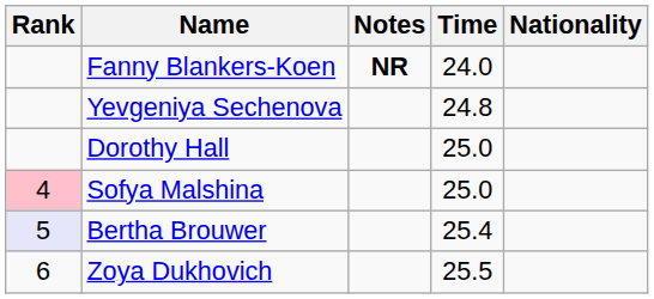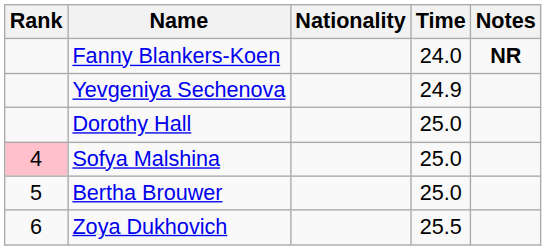 <table class="wikitable sortable" style="text-align:center">
 <tr>
 <th>Rank</th>
 <th>Name</th>
+<th>Nationality</th>
+<th>Time</th>
 <th>Notes</th>
-<th>Time</th>
-<th>Nationality</th>
 </tr>
 <tr>
 <td></td>
 <td align=left><a href='#'>Fanny Blankers-Koen</a></td>
+<td align=left></td>
+<td>24.0</td>
 <td><strong>NR</strong></td>
-<td>24.0</td>
-<td align=left></td>
 </tr>
 <tr>
 <td></td>
 <td align=left><a href='#'>Yevgeniya Sechenova</a></td>
+<td align=left></td>
+<td>24.9</td>
 <td></td>
-<td>24.8</td>
-<td align=left></td>
 </tr>
 <tr>
 <td></td>
 <td align=left><a href='#'>Dorothy Hall</a></td>
+<td align=left></td>
+<td>25.0</td>
 <td></td>
-<td>25.0</td>
-<td align=left></td>
 </tr>
 <tr>
 <td style="background: pink;">4</td>
 <td align=left><a href='#'>Sofya Malshina</a></td>
+<td align=left></td>
+<td>25.0</td>
 <td></td>
-<td>25.0</td>
-<td align=left></td>
 </tr>
 <tr>
-<td style="background: lavender;">5</td>
+<td>5</td>
 <td align=left><a href='#'>Bertha Brouwer</a></td>
+<td align=left></td>
+<td>25.0</td>
 <td></td>
-<td>25.4</td>
-<td align=left></td>
 </tr>
 <tr>
 <td>6</td>
 <td align=left><a href='#'>Zoya Dukhovich</a></td>
+<td align=left></td>
+<td>25.5</td>
 <td></td>
-<td>25.5</td>
-<td align=left></td>
 </tr>
 </table>
